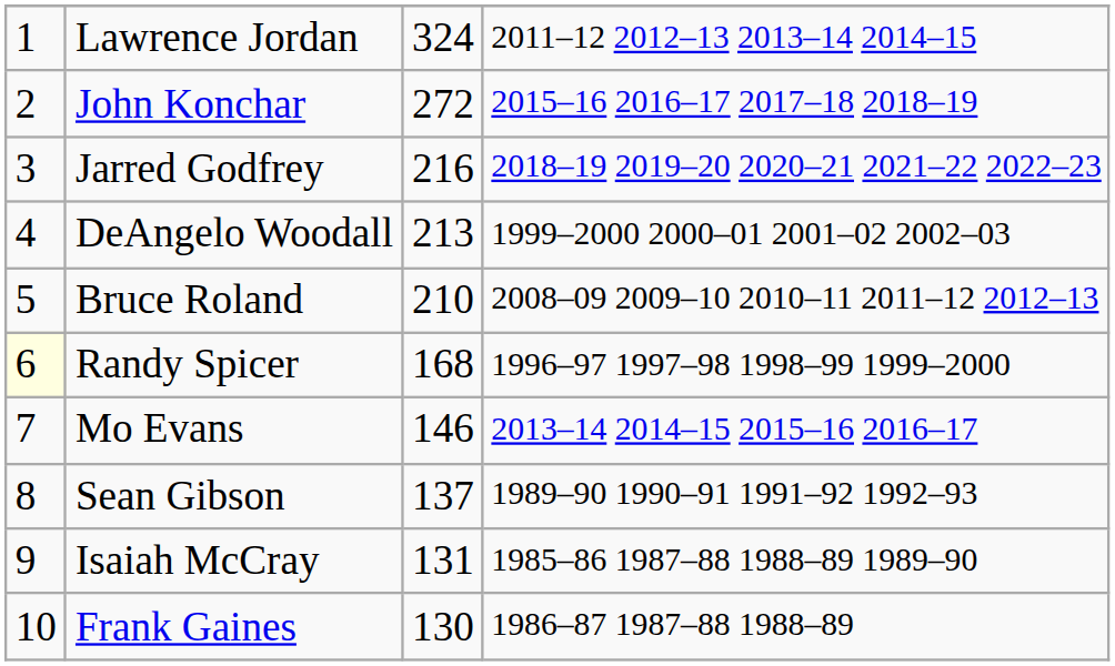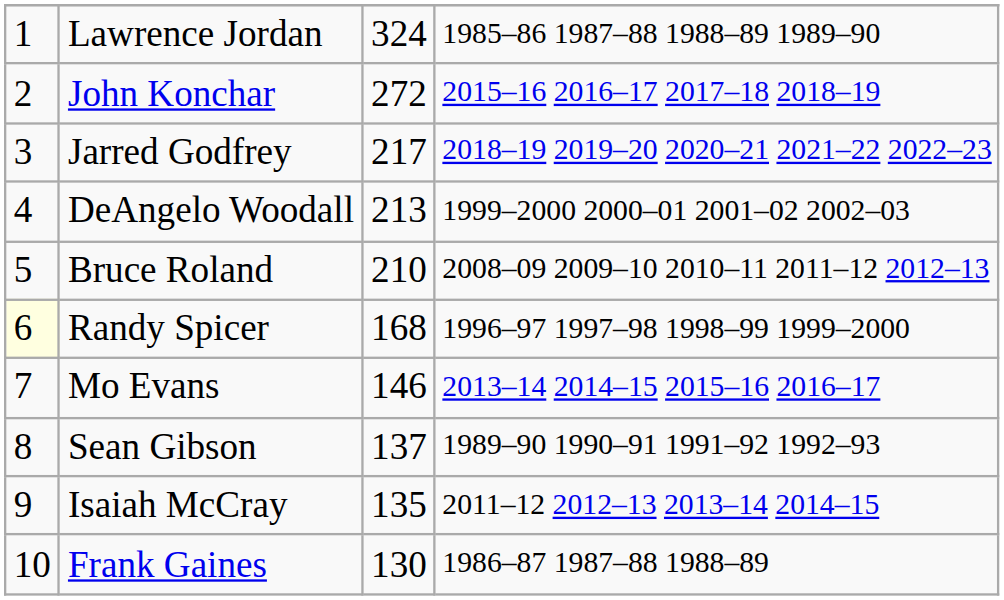 <table class="wikitable">
 <tr>
 </tr>
 <tr>
 <td>1</td>
 <td>Lawrence Jordan</td>
 <td>324</td>
-<td style="font-size:80%;">2011–12 <a href='#'>2012–13</a> <a href='#'>2013–14</a> <a href='#'>2014–15</a></td>
+<td style="font-size:80%;">1985–86 1987–88 1988–89 1989–90</td>
 </tr>
 <tr>
 <td>2</td>
 <td><a href='#'>John Konchar</a></td>
 <td>272</td>
 <td style="font-size:80%;"><a href='#'>2015–16</a> <a href='#'>2016–17</a> <a href='#'>2017–18</a> <a href='#'>2018–19</a></td>
 </tr>
 <tr>
 <td>3</td>
 <td>Jarred Godfrey</td>
-<td>216</td>
+<td>217</td>
 <td style="font-size:80%;"><a href='#'>2018–19</a> <a href='#'>2019–20</a> <a href='#'>2020–21</a> <a href='#'>2021–22</a> <a href='#'>2022–23</a></td>
 </tr>
 <tr>
 <td>4</td>
 <td>DeAngelo Woodall</td>
 <td>213</td>
 <td style="font-size:80%;">1999–2000 2000–01 2001–02 2002–03</td>
 </tr>
 <tr>
 <td>5</td>
 <td>Bruce Roland</td>
 <td>210</td>
 <td style="font-size:80%;">2008–09 2009–10 2010–11 2011–12 <a href='#'>2012–13</a></td>
 </tr>
 <tr>
 <td style="background: lightyellow;">6</td>
 <td>Randy Spicer</td>
 <td>168</td>
 <td style="font-size:80%;">1996–97 1997–98 1998–99 1999–2000</td>
 </tr>
 <tr>
 <td>7</td>
 <td>Mo Evans</td>
 <td>146</td>
 <td style="font-size:80%;"><a href='#'>2013–14</a> <a href='#'>2014–15</a> <a href='#'>2015–16</a> <a href='#'>2016–17</a></td>
 </tr>
 <tr>
 <td>8</td>
 <td>Sean Gibson</td>
 <td>137</td>
 <td style="font-size:80%;">1989–90 1990–91 1991–92 1992–93</td>
 </tr>
 <tr>
 <td>9</td>
 <td>Isaiah McCray</td>
-<td>131</td>
-<td style="font-size:80%;">1985–86 1987–88 1988–89 1989–90</td>
+<td>135</td>
+<td style="font-size:80%;">2011–12 <a href='#'>2012–13</a> <a href='#'>2013–14</a> <a href='#'>2014–15</a></td>
 </tr>
 <tr>
 <td>10</td>
 <td><a href='#'>Frank Gaines</a></td>
 <td>130</td>
 <td style="font-size:80%;">1986–87 1987–88 1988–89</td>
 </tr>
 </table>
